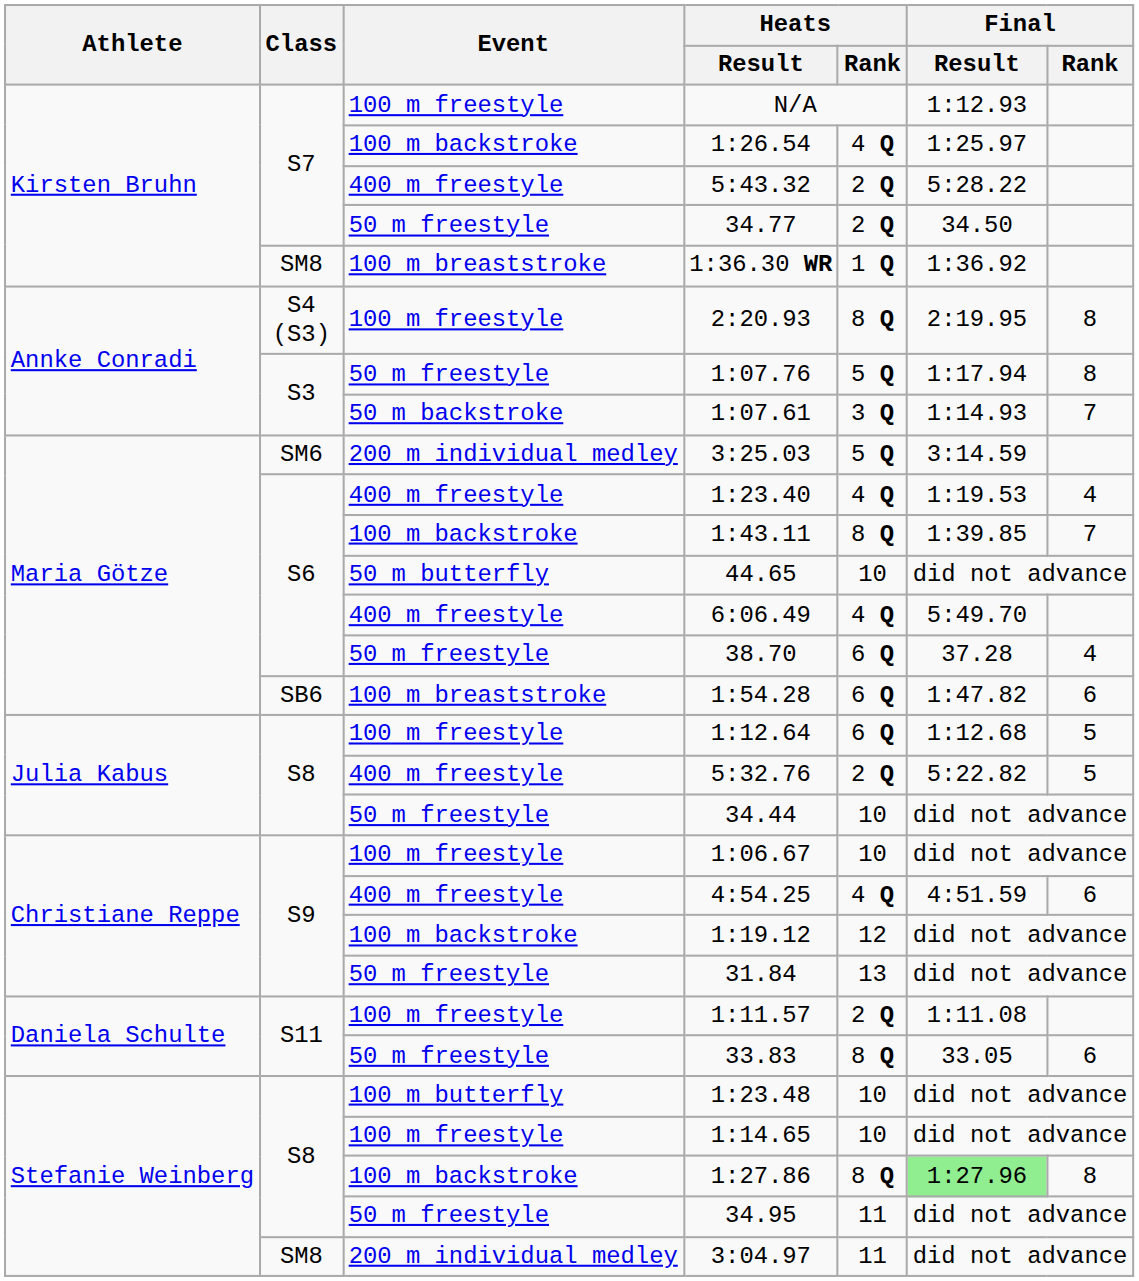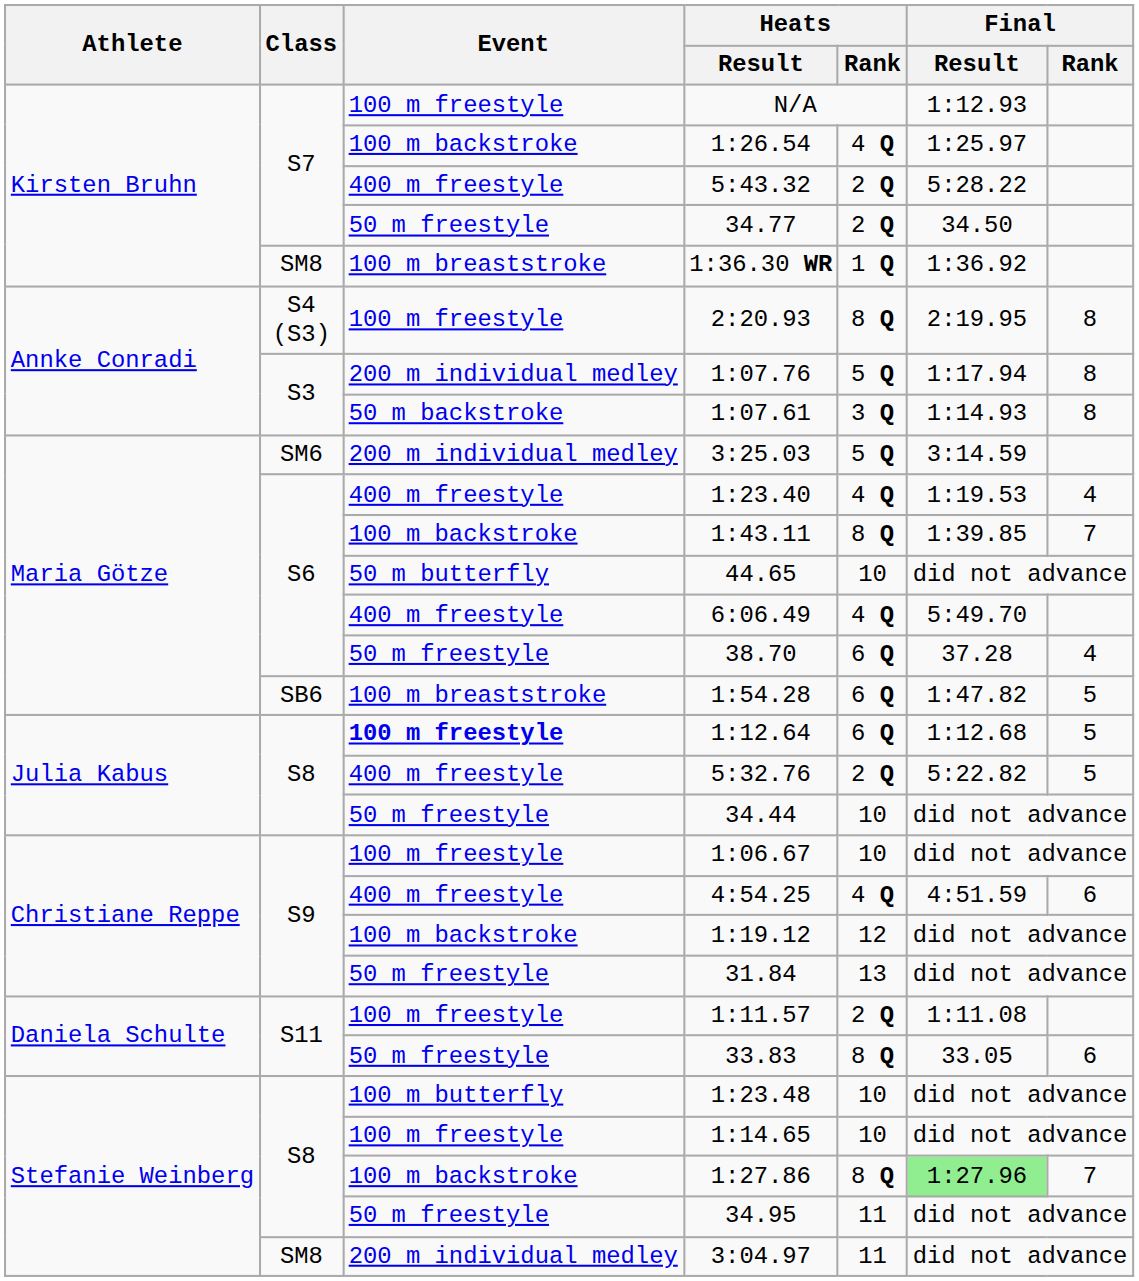 <table class=wikitable style="font-size:90%">
 <tr>
 <th rowspan="2">Athlete</th>
 <th rowspan="2">Class</th>
 <th rowspan="2">Event</th>
 <th colspan="2">Heats</th>
 <th colspan="2">Final</th>
 </tr>
 <tr>
 <th>Result</th>
 <th>Rank</th>
 <th>Result</th>
 <th>Rank</th>
 </tr>
 <tr>
 <td rowspan="5"><a href='#'>Kirsten Bruhn</a></td>
 <td rowspan="4" style="text-align:center;">S7</td>
 <td><a href='#'>100 m freestyle</a></td>
 <td style="text-align:center;" colspan="2">N/A</td>
 <td style="text-align:center;">1:12.93</td>
 <td style="text-align:center;"></td>
 </tr>
 <tr>
 <td><a href='#'>100 m backstroke</a></td>
 <td style="text-align:center;">1:26.54</td>
 <td style="text-align:center;">4 <strong>Q</strong></td>
 <td style="text-align:center;">1:25.97</td>
 <td style="text-align:center;"></td>
 </tr>
 <tr>
 <td><a href='#'>400 m freestyle</a></td>
 <td style="text-align:center;">5:43.32</td>
 <td style="text-align:center;">2 <strong>Q</strong></td>
 <td style="text-align:center;">5:28.22</td>
 <td style="text-align:center;"></td>
 </tr>
 <tr>
 <td><a href='#'>50 m freestyle</a></td>
 <td style="text-align:center;">34.77</td>
 <td style="text-align:center;">2 <strong>Q</strong></td>
 <td style="text-align:center;">34.50</td>
 <td style="text-align:center;"></td>
 </tr>
 <tr>
 <td style="text-align:center;">SM8</td>
 <td><a href='#'>100 m breaststroke</a></td>
 <td style="text-align:center;">1:36.30 <strong>WR</strong></td>
 <td style="text-align:center;">1 <strong>Q</strong></td>
 <td style="text-align:center;">1:36.92</td>
 <td style="text-align:center;"></td>
 </tr>
 <tr>
 <td rowspan="3"><a href='#'>Annke Conradi</a></td>
 <td style="text-align:center;">S4<br>(S3)</td>
 <td><a href='#'>100 m freestyle</a></td>
 <td style="text-align:center;">2:20.93</td>
 <td style="text-align:center;">8 <strong>Q</strong></td>
 <td style="text-align:center;">2:19.95</td>
 <td style="text-align:center;">8</td>
 </tr>
 <tr>
 <td style="text-align:center;" rowspan="2">S3</td>
-<td><a href='#'>50 m freestyle</a></td>
+<td><a href='#'>200 m individual medley</a></td>
 <td style="text-align:center;">1:07.76</td>
 <td style="text-align:center;">5 <strong>Q</strong></td>
 <td style="text-align:center;">1:17.94</td>
 <td style="text-align:center;">8</td>
 </tr>
 <tr>
 <td><a href='#'>50 m backstroke</a></td>
 <td style="text-align:center;">1:07.61</td>
 <td style="text-align:center;">3 <strong>Q</strong></td>
 <td style="text-align:center;">1:14.93</td>
-<td style="text-align:center;">7</td>
+<td style="text-align:center;">8</td>
 </tr>
 <tr>
 <td rowspan="7"><a href='#'>Maria Götze</a></td>
 <td style="text-align:center;">SM6</td>
 <td><a href='#'>200 m individual medley</a></td>
 <td style="text-align:center;">3:25.03</td>
 <td style="text-align:center;">5 <strong>Q</strong></td>
 <td style="text-align:center;">3:14.59</td>
 <td style="text-align:center;"></td>
 </tr>
 <tr>
 <td rowspan="5" style="text-align:center;">S6</td>
 <td><a href='#'>400 m freestyle</a></td>
 <td style="text-align:center;">1:23.40</td>
 <td style="text-align:center;">4 <strong>Q</strong></td>
 <td style="text-align:center;">1:19.53</td>
 <td style="text-align:center;">4</td>
 </tr>
 <tr>
 <td><a href='#'>100 m backstroke</a></td>
 <td style="text-align:center;">1:43.11</td>
 <td style="text-align:center;">8 <strong>Q</strong></td>
 <td style="text-align:center;">1:39.85</td>
 <td style="text-align:center;">7</td>
 </tr>
 <tr>
 <td><a href='#'>50 m butterfly</a></td>
 <td style="text-align:center;">44.65</td>
 <td style="text-align:center;">10</td>
 <td style="text-align:center;" colspan="2">did not advance</td>
 </tr>
 <tr>
 <td><a href='#'>400 m freestyle</a></td>
 <td style="text-align:center;">6:06.49</td>
 <td style="text-align:center;">4 <strong>Q</strong></td>
 <td style="text-align:center;">5:49.70</td>
 <td style="text-align:center;"></td>
 </tr>
 <tr>
 <td><a href='#'>50 m freestyle</a></td>
 <td style="text-align:center;">38.70</td>
 <td style="text-align:center;">6 <strong>Q</strong></td>
 <td style="text-align:center;">37.28</td>
 <td style="text-align:center;">4</td>
 </tr>
 <tr>
 <td style="text-align:center;">SB6</td>
 <td><a href='#'>100 m breaststroke</a></td>
 <td style="text-align:center;">1:54.28</td>
 <td style="text-align:center;">6 <strong>Q</strong></td>
 <td style="text-align:center;">1:47.82</td>
-<td style="text-align:center;">6</td>
+<td style="text-align:center;">5</td>
 </tr>
 <tr>
 <td rowspan="3"><a href='#'>Julia Kabus</a></td>
 <td rowspan="3" style="text-align:center;">S8</td>
-<td><a href='#'>100 m freestyle</a></td>
+<td><strong><a href='#'>100 m freestyle</a></strong></td>
 <td style="text-align:center;">1:12.64</td>
 <td style="text-align:center;">6 <strong>Q</strong></td>
 <td style="text-align:center;">1:12.68</td>
 <td style="text-align:center;">5</td>
 </tr>
 <tr>
 <td><a href='#'>400 m freestyle</a></td>
 <td style="text-align:center;">5:32.76</td>
 <td style="text-align:center;">2 <strong>Q</strong></td>
 <td style="text-align:center;">5:22.82</td>
 <td style="text-align:center;">5</td>
 </tr>
 <tr>
 <td><a href='#'>50 m freestyle</a></td>
 <td style="text-align:center;">34.44</td>
 <td style="text-align:center;">10</td>
 <td style="text-align:center;" colspan="2">did not advance</td>
 </tr>
 <tr>
 <td rowspan="4"><a href='#'>Christiane Reppe</a></td>
 <td rowspan="4" style="text-align:center;">S9</td>
 <td><a href='#'>100 m freestyle</a></td>
 <td style="text-align:center;">1:06.67</td>
 <td style="text-align:center;">10</td>
 <td style="text-align:center;" colspan="2">did not advance</td>
 </tr>
 <tr>
 <td><a href='#'>400 m freestyle</a></td>
 <td style="text-align:center;">4:54.25</td>
 <td style="text-align:center;">4 <strong>Q</strong></td>
 <td style="text-align:center;">4:51.59</td>
 <td style="text-align:center;">6</td>
 </tr>
 <tr>
 <td><a href='#'>100 m backstroke</a></td>
 <td style="text-align:center;">1:19.12</td>
 <td style="text-align:center;">12</td>
 <td style="text-align:center;" colspan="2">did not advance</td>
 </tr>
 <tr>
 <td><a href='#'>50 m freestyle</a></td>
 <td style="text-align:center;">31.84</td>
 <td style="text-align:center;">13</td>
 <td style="text-align:center;" colspan="2">did not advance</td>
 </tr>
 <tr>
 <td rowspan="2"><a href='#'>Daniela Schulte</a></td>
 <td rowspan="2" style="text-align:center;">S11</td>
 <td><a href='#'>100 m freestyle</a></td>
 <td style="text-align:center;">1:11.57</td>
 <td style="text-align:center;">2 <strong>Q</strong></td>
 <td style="text-align:center;">1:11.08</td>
 <td style="text-align:center;"></td>
 </tr>
 <tr>
 <td><a href='#'>50 m freestyle</a></td>
 <td style="text-align:center;">33.83</td>
 <td style="text-align:center;">8 <strong>Q</strong></td>
 <td style="text-align:center;">33.05</td>
 <td style="text-align:center;">6</td>
 </tr>
 <tr>
 <td rowspan="5"><a href='#'>Stefanie Weinberg</a></td>
 <td rowspan="4" style="text-align:center;">S8</td>
 <td><a href='#'>100 m butterfly</a></td>
 <td style="text-align:center;">1:23.48</td>
 <td style="text-align:center;">10</td>
 <td style="text-align:center;" colspan="2">did not advance</td>
 </tr>
 <tr>
 <td><a href='#'>100 m freestyle</a></td>
 <td style="text-align:center;">1:14.65</td>
 <td style="text-align:center;">10</td>
 <td style="text-align:center;" colspan="2">did not advance</td>
 </tr>
 <tr>
 <td><a href='#'>100 m backstroke</a></td>
 <td style="text-align:center;">1:27.86</td>
 <td style="text-align:center;">8 <strong>Q</strong></td>
 <td style="background: lightgreen; text-align:center;">1:27.96</td>
-<td style="text-align:center;">8</td>
+<td style="text-align:center;">7</td>
 </tr>
 <tr>
 <td><a href='#'>50 m freestyle</a></td>
 <td style="text-align:center;">34.95</td>
 <td style="text-align:center;">11</td>
 <td style="text-align:center;" colspan="2">did not advance</td>
 </tr>
 <tr>
 <td style="text-align:center;">SM8</td>
 <td><a href='#'>200 m individual medley</a></td>
 <td style="text-align:center;">3:04.97</td>
 <td style="text-align:center;">11</td>
 <td style="text-align:center;" colspan="2">did not advance</td>
 </tr>
 </table>
